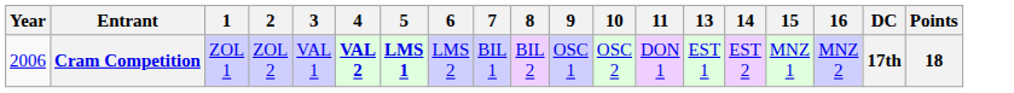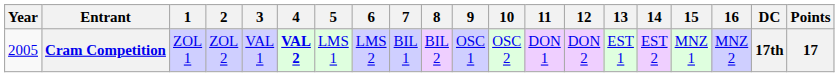 <table class="wikitable" style="text-align:center; font-size:85%">
 <tr>
 <th>Year</th>
 <th>Entrant</th>
 <th>1</th>
 <th>2</th>
 <th>3</th>
 <th>4</th>
 <th>5</th>
 <th>6</th>
 <th>7</th>
 <th>8</th>
 <th>9</th>
 <th>10</th>
 <th>11</th>
+<th>12</th>
 <th>13</th>
 <th>14</th>
 <th>15</th>
 <th>16</th>
 <th>DC</th>
 <th>Points</th>
 </tr>
 <tr>
-<td><a href='#'>2006</a></td>
+<td><a href='#'>2005</a></td>
 <th nowrap><a href='#'>Cram Competition</a></th>
 <td style="background:#cfcfff;"><a href='#'>ZOL<br>1</a><br></td>
 <td style="background:#cfcfff;"><a href='#'>ZOL<br>2</a><br></td>
 <td style="background:#cfcfff;"><a href='#'>VAL<br>1</a><br></td>
 <td style="background:#dfffdf;"><strong><a href='#'>VAL<br>2</a><br></strong></td>
-<td style="background:#dfffdf;"><strong><a href='#'>LMS<br>1</a><br></strong></td>
+<td style="background:#dfffdf;"><a href='#'>LMS<br>1</a><br></td>
 <td style="background:#cfcfff;"><a href='#'>LMS<br>2</a><br></td>
 <td style="background:#cfcfff;"><a href='#'>BIL<br>1</a><br></td>
 <td style="background:#efcfff;"><a href='#'>BIL<br>2</a><br></td>
 <td style="background:#cfcfff;"><a href='#'>OSC<br>1</a><br></td>
 <td style="background:#dfffdf;"><a href='#'>OSC<br>2</a><br></td>
 <td style="background:#efcfff;"><a href='#'>DON<br>1</a><br></td>
+<td style="background:#efcfff;"><a href='#'>DON<br>2</a><br></td>
 <td style="background:#dfffdf;"><a href='#'>EST<br>1</a><br></td>
 <td style="background:#efcfff;"><a href='#'>EST<br>2</a><br></td>
 <td style="background:#dfffdf;"><a href='#'>MNZ<br>1</a><br></td>
 <td style="background:#cfcfff;"><a href='#'>MNZ<br>2</a><br></td>
 <th>17th</th>
-<th>18</th>
+<th>17</th>
 </tr>
 </table>
